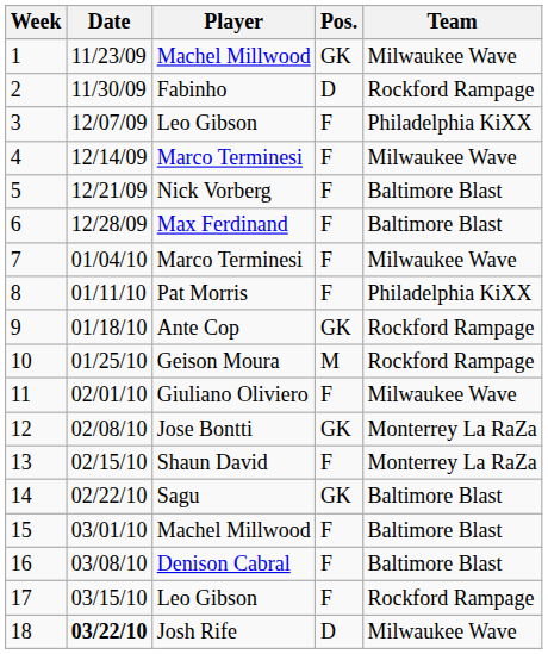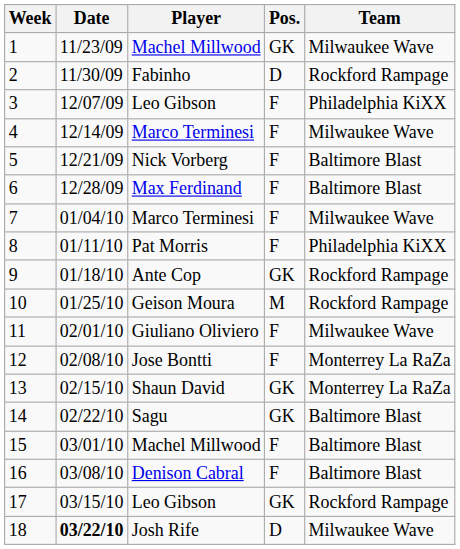 <table class="wikitable">
 <tr>
 <th>Week</th>
 <th>Date</th>
 <th>Player</th>
 <th>Pos.</th>
 <th>Team</th>
 </tr>
 <tr>
 <td>1</td>
 <td>11/23/09</td>
 <td><a href='#'>Machel Millwood</a></td>
 <td>GK</td>
 <td>Milwaukee Wave</td>
 </tr>
 <tr>
 <td>2</td>
 <td>11/30/09</td>
 <td>Fabinho</td>
 <td>D</td>
 <td>Rockford Rampage</td>
 </tr>
 <tr>
 <td>3</td>
 <td>12/07/09</td>
 <td>Leo Gibson</td>
 <td>F</td>
 <td>Philadelphia KiXX</td>
 </tr>
 <tr>
 <td>4</td>
 <td>12/14/09</td>
 <td><a href='#'>Marco Terminesi</a></td>
 <td>F</td>
 <td>Milwaukee Wave</td>
 </tr>
 <tr>
 <td>5</td>
 <td>12/21/09</td>
 <td>Nick Vorberg</td>
 <td>F</td>
 <td>Baltimore Blast</td>
 </tr>
 <tr>
 <td>6</td>
 <td>12/28/09</td>
 <td><a href='#'>Max Ferdinand</a></td>
 <td>F</td>
 <td>Baltimore Blast</td>
 </tr>
 <tr>
 <td>7</td>
 <td>01/04/10</td>
 <td>Marco Terminesi</td>
 <td>F</td>
 <td>Milwaukee Wave</td>
 </tr>
 <tr>
 <td>8</td>
 <td>01/11/10</td>
 <td>Pat Morris</td>
 <td>F</td>
 <td>Philadelphia KiXX</td>
 </tr>
 <tr>
 <td>9</td>
 <td>01/18/10</td>
 <td>Ante Cop</td>
 <td>GK</td>
 <td>Rockford Rampage</td>
 </tr>
 <tr>
 <td>10</td>
 <td>01/25/10</td>
 <td>Geison Moura</td>
 <td>M</td>
 <td>Rockford Rampage</td>
 </tr>
 <tr>
 <td>11</td>
 <td>02/01/10</td>
 <td>Giuliano Oliviero</td>
 <td>F</td>
 <td>Milwaukee Wave</td>
 </tr>
 <tr>
 <td>12</td>
 <td>02/08/10</td>
 <td>Jose Bontti</td>
-<td>GK</td>
+<td>F</td>
 <td>Monterrey La RaZa</td>
 </tr>
 <tr>
 <td>13</td>
 <td>02/15/10</td>
 <td>Shaun David</td>
-<td>F</td>
+<td>GK</td>
 <td>Monterrey La RaZa</td>
 </tr>
 <tr>
 <td>14</td>
 <td>02/22/10</td>
 <td>Sagu</td>
 <td>GK</td>
 <td>Baltimore Blast</td>
 </tr>
 <tr>
 <td>15</td>
 <td>03/01/10</td>
 <td>Machel Millwood</td>
 <td>F</td>
 <td>Baltimore Blast</td>
 </tr>
 <tr>
 <td>16</td>
 <td>03/08/10</td>
 <td><a href='#'>Denison Cabral</a></td>
 <td>F</td>
 <td>Baltimore Blast</td>
 </tr>
 <tr>
 <td>17</td>
 <td>03/15/10</td>
 <td>Leo Gibson</td>
-<td>F</td>
+<td>GK</td>
 <td>Rockford Rampage</td>
 </tr>
 <tr>
 <td>18</td>
 <td><strong>03/22/10</strong></td>
 <td>Josh Rife</td>
 <td>D</td>
 <td>Milwaukee Wave</td>
 </tr>
 </table>
